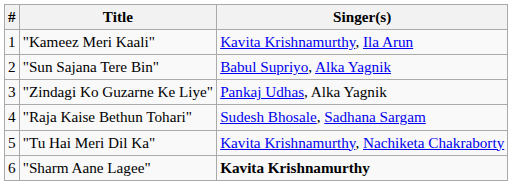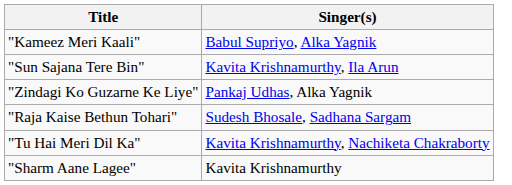 <table class="wikitable" style="font-size:95%;">
 <tr>
-<th>#</th>
 <th>Title</th>
 <th>Singer(s)</th>
 </tr>
 <tr>
-<td>1</td>
 <td>"Kameez Meri Kaali"</td>
+<td><a href='#'>Babul Supriyo</a>, <a href='#'>Alka Yagnik</a></td>
+</tr>
+<tr>
+<td>"Sun Sajana Tere Bin"</td>
 <td><a href='#'>Kavita Krishnamurthy</a>, <a href='#'>Ila Arun</a></td>
 </tr>
 <tr>
-<td>2</td>
-<td>"Sun Sajana Tere Bin"</td>
-<td><a href='#'>Babul Supriyo</a>, <a href='#'>Alka Yagnik</a></td>
-</tr>
-<tr>
-<td>3</td>
 <td>"Zindagi Ko Guzarne Ke Liye"</td>
 <td><a href='#'>Pankaj Udhas</a>, Alka Yagnik</td>
 </tr>
 <tr>
-<td>4</td>
 <td>"Raja Kaise Bethun Tohari"</td>
 <td><a href='#'>Sudesh Bhosale</a>, <a href='#'>Sadhana Sargam</a></td>
 </tr>
 <tr>
-<td>5</td>
 <td>"Tu Hai Meri Dil Ka"</td>
 <td><a href='#'>Kavita Krishnamurthy</a>, <a href='#'>Nachiketa Chakraborty</a></td>
 </tr>
 <tr>
-<td>6</td>
 <td>"Sharm Aane Lagee"</td>
-<td><strong>Kavita Krishnamurthy</strong></td>
+<td>Kavita Krishnamurthy</td>
 </tr>
 </table>
